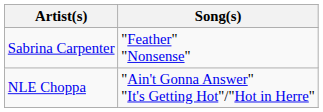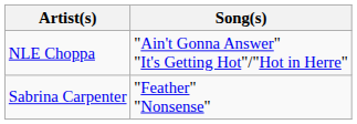 <table class="wikitable">
 <tr>
 <th scope="col">Artist(s)</th>
 <th scope="col">Song(s)</th>
 </tr>
 <tr>
+<td><a href='#'>NLE Choppa</a></td>
+<td>"<a href='#'>Ain't Gonna Answer</a>"<br>"<a href='#'>It's Getting Hot</a>"/"<a href='#'>Hot in Herre</a>" </td>
+</tr>
+<tr>
 <td><a href='#'>Sabrina Carpenter</a></td>
 <td>"<a href='#'>Feather</a>"<br>"<a href='#'>Nonsense</a>"</td>
 </tr>
-<tr>
-<td><a href='#'>NLE Choppa</a></td>
-<td>"<a href='#'>Ain't Gonna Answer</a>"<br>"<a href='#'>It's Getting Hot</a>"/"<a href='#'>Hot in Herre</a>" </td>
-</tr>
 </table>
